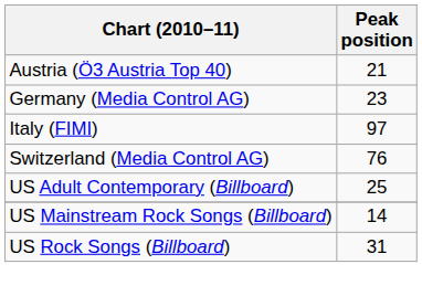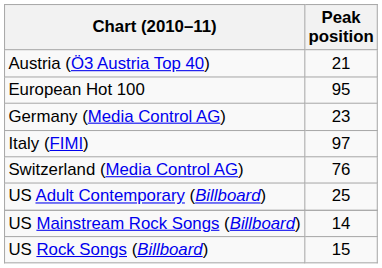 <table class="wikitable sortable">
 <tr>
 <th>Chart (2010–11)</th>
 <th>Peak<br>position</th>
 </tr>
 <tr>
 <td>Austria (<a href='#'>Ö3 Austria Top 40</a>)</td>
 <td style="text-align:center;">21</td>
+</tr>
+<tr>
+<td>European Hot 100</td>
+<td style="text-align:center;">95</td>
 </tr>
 <tr>
 <td>Germany (<a href='#'>Media Control AG</a>)</td>
 <td style="text-align:center;">23</td>
 </tr>
 <tr>
 <td>Italy (<a href='#'>FIMI</a>)</td>
 <td style="text-align:center;">97</td>
 </tr>
 <tr>
 <td>Switzerland (<a href='#'>Media Control AG</a>)</td>
 <td style="text-align:center;">76</td>
 </tr>
 <tr>
 <td>US <a href='#'>Adult Contemporary</a> (<em><a href='#'>Billboard</a></em>)</td>
 <td style="text-align:center;">25</td>
 </tr>
 <tr>
 </tr>
 <tr>
 </tr>
 <tr>
 <td>US <a href='#'>Mainstream Rock Songs</a> (<em><a href='#'>Billboard</a></em>)</td>
 <td style="text-align:center;">14</td>
 </tr>
 <tr>
 <td>US <a href='#'>Rock Songs</a> (<em><a href='#'>Billboard</a></em>)</td>
-<td style="text-align:center;">31</td>
+<td style="text-align:center;">15</td>
 </tr>
 </table>
